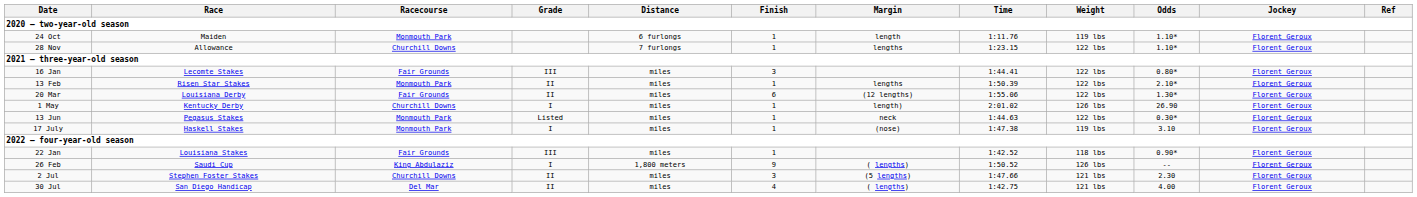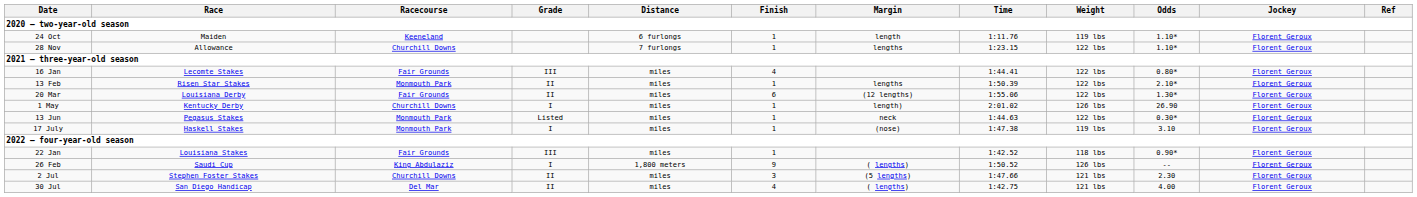 <table class = "wikitable sortable" style="text-align:center; width:100%; font-size:85%">
 <tr>
 <th>Date</th>
 <th>Race</th>
 <th>Racecourse</th>
 <th>Grade</th>
 <th>Distance</th>
 <th>Finish</th>
 <th>Margin</th>
 <th>Time</th>
 <th>Weight</th>
 <th>Odds</th>
 <th>Jockey</th>
 <th>Ref</th>
 </tr>
 <tr style="background-color:white">
 <td align="left" colspan=12><strong>2020 – two-year-old season</strong></td>
 </tr>
 <tr style="font-size:90%;">
 <td>24 Oct</td>
 <td>Maiden</td>
-<td><a href='#'>Monmouth Park</a></td>
+<td><a href='#'>Keeneland</a></td>
 <td></td>
 <td>6 furlongs</td>
 <td>1</td>
 <td>  length</td>
 <td>1:11.76</td>
 <td>119 lbs</td>
 <td>1.10*</td>
 <td><a href='#'>Florent Geroux</a></td>
 <td></td>
 </tr>
 <tr style="font-size:90%;">
 <td>28 Nov</td>
 <td>Allowance</td>
 <td><a href='#'>Churchill Downs</a></td>
 <td></td>
 <td>7 furlongs</td>
 <td>1</td>
 <td>  lengths</td>
 <td>1:23.15</td>
 <td>122 lbs</td>
 <td>1.10*</td>
 <td><a href='#'>Florent Geroux</a></td>
 <td></td>
 </tr>
 <tr style="background-color:white">
 <td align="left" colspan=12><strong>2021 – three-year-old season</strong></td>
 </tr>
 <tr style="font-size:90%;">
 <td>16 Jan</td>
 <td><a href='#'>Lecomte Stakes</a></td>
 <td><a href='#'>Fair Grounds</a></td>
 <td>III</td>
 <td> miles</td>
-<td>3</td>
+<td>4</td>
 <td></td>
 <td>1:44.41</td>
 <td>122 lbs</td>
 <td>0.80*</td>
 <td><a href='#'>Florent Geroux</a></td>
 <td></td>
 </tr>
 <tr style="font-size:90%;">
 <td>13 Feb</td>
 <td><a href='#'>Risen Star Stakes</a></td>
 <td><a href='#'>Monmouth Park</a></td>
 <td>II</td>
 <td>  miles</td>
 <td>1</td>
 <td>  lengths</td>
 <td>1:50.39</td>
 <td>122 lbs</td>
 <td>2.10*</td>
 <td><a href='#'>Florent Geroux</a></td>
 <td></td>
 </tr>
 <tr style="font-size:90%;">
 <td>20 Mar</td>
 <td><a href='#'>Louisiana Derby</a></td>
 <td><a href='#'>Fair Grounds</a></td>
 <td>II</td>
 <td>  miles</td>
 <td>6</td>
 <td> (12 lengths)</td>
 <td>1:55.06</td>
 <td>122 lbs</td>
 <td>1.30*</td>
 <td><a href='#'>Florent Geroux</a></td>
 <td></td>
 </tr>
 <tr style="font-size:90%;">
 <td>1 May</td>
 <td><a href='#'>Kentucky Derby</a></td>
 <td><a href='#'>Churchill Downs</a></td>
 <td>I</td>
 <td>  miles</td>
 <td>1</td>
 <td>  length)</td>
 <td>2:01.02</td>
 <td>126 lbs</td>
 <td>26.90</td>
 <td><a href='#'>Florent Geroux</a></td>
 <td></td>
 </tr>
 <tr style="font-size:90%;">
 <td>13 Jun</td>
 <td><a href='#'>Pegasus Stakes</a></td>
 <td><a href='#'>Monmouth Park</a></td>
 <td>Listed</td>
 <td> miles</td>
 <td>1</td>
 <td>neck</td>
 <td>1:44.63</td>
 <td>122 lbs</td>
 <td>0.30*</td>
 <td><a href='#'>Florent Geroux</a></td>
 <td></td>
 </tr>
 <tr style="font-size:90%;">
 <td>17 July</td>
 <td><a href='#'>Haskell Stakes</a></td>
 <td><a href='#'>Monmouth Park</a></td>
 <td>I</td>
 <td> miles</td>
 <td>1</td>
 <td>(nose)</td>
 <td>1:47.38</td>
 <td>119 lbs</td>
 <td>3.10</td>
 <td><a href='#'>Florent Geroux</a></td>
 <td></td>
 </tr>
 <tr style="background-color:white">
 <td align="left" colspan=12><strong>2022 – four-year-old season</strong></td>
 </tr>
 <tr style="font-size:90%;">
 <td>22 Jan</td>
 <td><a href='#'>Louisiana Stakes</a></td>
 <td><a href='#'>Fair Grounds</a></td>
 <td>III</td>
 <td> miles</td>
 <td>1</td>
 <td></td>
 <td>1:42.52</td>
 <td>118 lbs</td>
 <td>0.90*</td>
 <td><a href='#'>Florent Geroux</a></td>
 <td></td>
 </tr>
 <tr style="font-size:90%;">
 <td>26 Feb</td>
 <td><a href='#'>Saudi Cup</a></td>
 <td><a href='#'>King Abdulaziz</a></td>
 <td>I</td>
 <td>1,800 meters</td>
 <td>9</td>
 <td>( <a href='#'>lengths</a>)</td>
 <td>1:50.52</td>
 <td>126 lbs</td>
 <td>-- </td>
 <td><a href='#'>Florent Geroux</a></td>
 <td></td>
 </tr>
 <tr style="font-size:90%;">
 <td>2 Jul</td>
 <td><a href='#'>Stephen Foster Stakes</a></td>
 <td><a href='#'>Churchill Downs</a></td>
 <td>II</td>
 <td>  miles</td>
 <td>3</td>
 <td>(5 <a href='#'>lengths</a>)</td>
 <td>1:47.66</td>
 <td>121 lbs</td>
 <td>2.30</td>
 <td><a href='#'>Florent Geroux</a></td>
 <td></td>
 </tr>
 <tr style="font-size:90%;">
 <td>30 Jul</td>
 <td><a href='#'>San Diego Handicap</a></td>
 <td><a href='#'>Del Mar</a></td>
 <td>II</td>
 <td>  miles</td>
 <td>4</td>
 <td>( <a href='#'>lengths</a>)</td>
 <td>1:42.75</td>
 <td>121 lbs</td>
 <td>4.00</td>
 <td><a href='#'>Florent Geroux</a></td>
 <td></td>
 </tr>
 </table>
